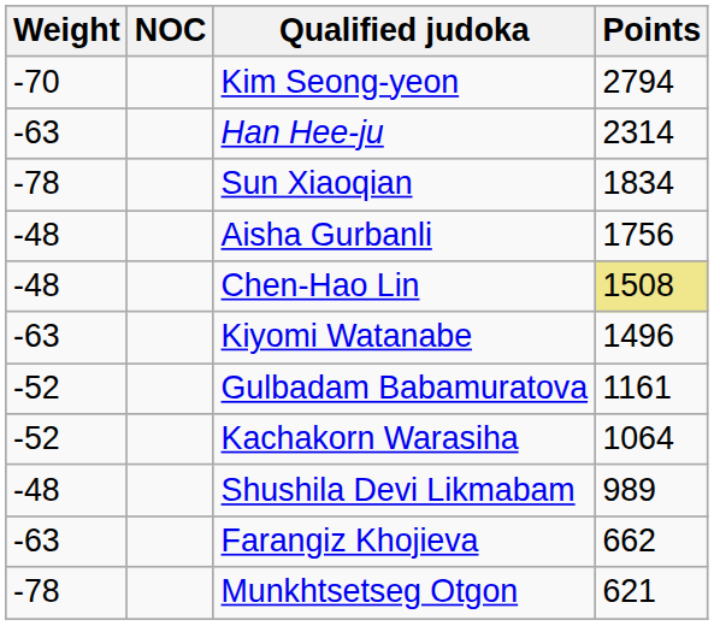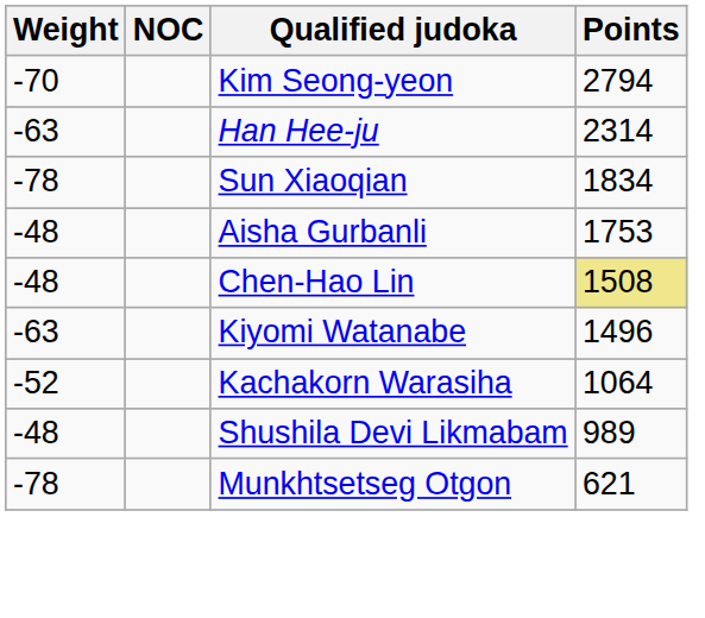 <table class="wikitable">
 <tr>
 <th>Weight</th>
 <th>NOC</th>
 <th>Qualified judoka</th>
 <th>Points</th>
 </tr>
 <tr>
 <td>-70</td>
 <td></td>
 <td><a href='#'>Kim Seong-yeon</a></td>
 <td>2794</td>
 </tr>
 <tr>
 <td>-63</td>
 <td></td>
 <td><em><a href='#'>Han Hee-ju</a></em></td>
 <td>2314</td>
 </tr>
 <tr>
 <td>-78</td>
 <td></td>
 <td><a href='#'>Sun Xiaoqian</a></td>
 <td>1834</td>
 </tr>
 <tr>
 <td>-48</td>
 <td></td>
 <td><a href='#'>Aisha Gurbanli</a></td>
-<td>1756</td>
+<td>1753</td>
 </tr>
 <tr>
 <td>-48</td>
 <td></td>
 <td><a href='#'>Chen-Hao Lin</a></td>
 <td style="background: khaki;">1508</td>
 </tr>
 <tr>
 <td>-63</td>
 <td></td>
 <td><a href='#'>Kiyomi Watanabe</a></td>
 <td>1496</td>
 </tr>
 <tr>
 <td>-52</td>
 <td></td>
-<td><a href='#'>Gulbadam Babamuratova</a></td>
-<td>1161</td>
-</tr>
-<tr>
-<td>-52</td>
-<td></td>
 <td><a href='#'>Kachakorn Warasiha</a></td>
 <td>1064</td>
 </tr>
 <tr>
 <td>-48</td>
 <td></td>
 <td><a href='#'>Shushila Devi Likmabam</a></td>
 <td>989</td>
 </tr>
 <tr>
-<td>-63</td>
-<td></td>
-<td><a href='#'>Farangiz Khojieva</a></td>
-<td>662</td>
-</tr>
-<tr>
 <td>-78</td>
 <td></td>
 <td><a href='#'>Munkhtsetseg Otgon</a></td>
 <td>621</td>
 </tr>
 </table>
